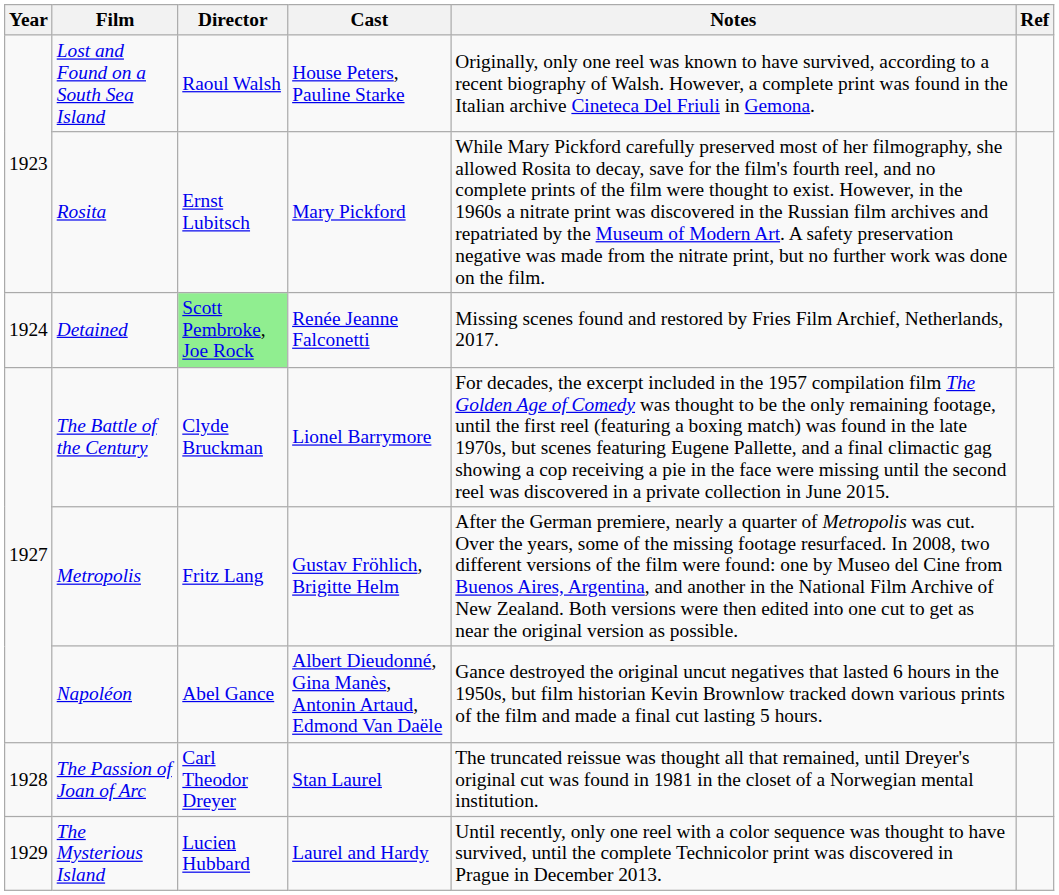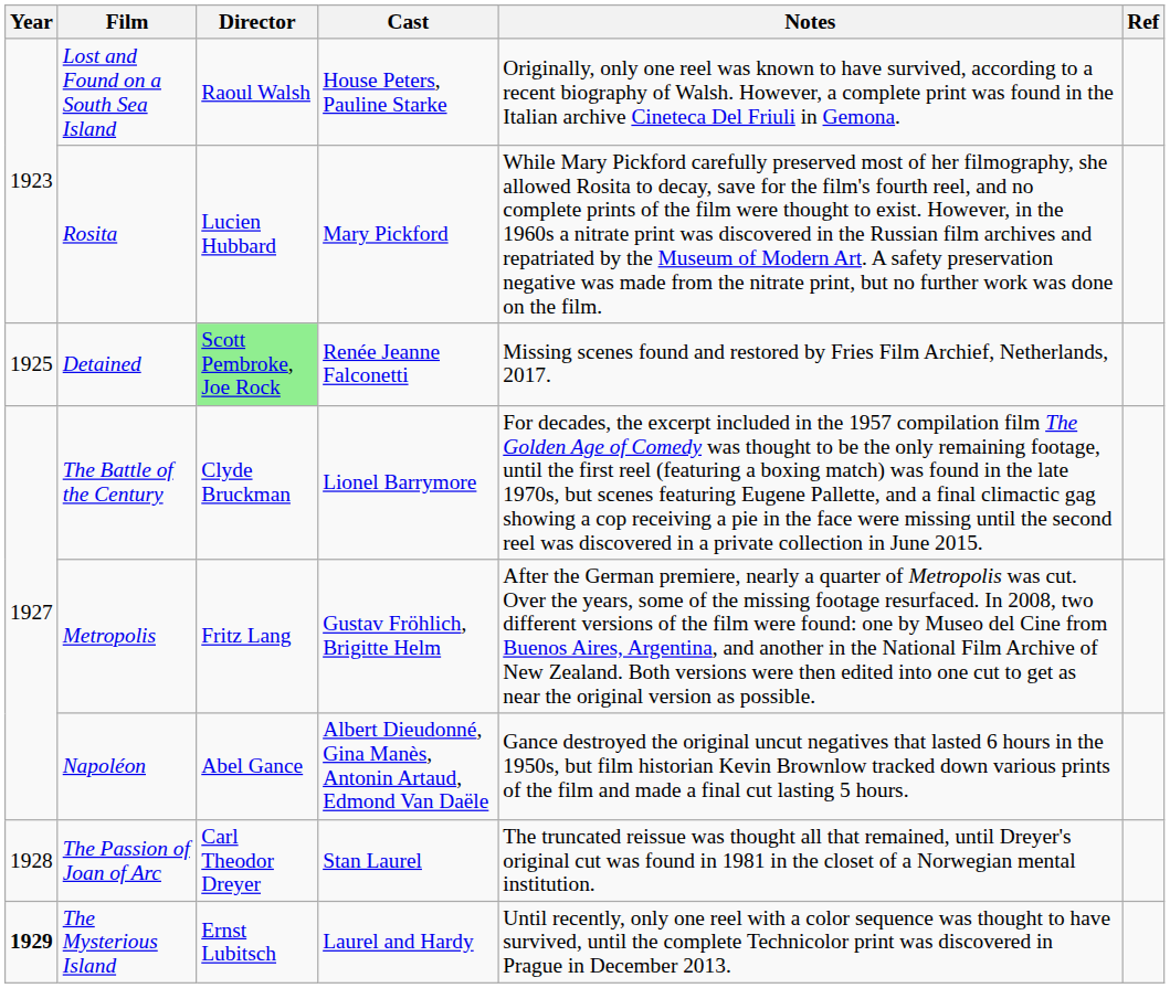 <table class="wikitable sortable">
 <tr>
 <th>Year</th>
 <th>Film</th>
 <th>Director</th>
 <th>Cast</th>
 <th>Notes</th>
 <th>Ref</th>
 </tr>
 <tr>
 <td rowspan="2">1923</td>
 <td><em><a href='#'>Lost and Found on a South Sea Island</a></em></td>
 <td><a href='#'>Raoul Walsh</a></td>
 <td><a href='#'>House Peters</a>, <a href='#'>Pauline Starke</a></td>
 <td>Originally, only one reel was known to have survived, according to a recent biography of Walsh. However, a complete print was found in the Italian archive <a href='#'>Cineteca Del Friuli</a> in <a href='#'>Gemona</a>.</td>
 <td></td>
 </tr>
 <tr>
 <td><em><a href='#'>Rosita</a></em></td>
-<td><a href='#'>Ernst Lubitsch</a></td>
+<td><a href='#'>Lucien Hubbard</a></td>
 <td><a href='#'>Mary Pickford</a></td>
 <td>While Mary Pickford carefully preserved most of her filmography, she allowed Rosita to decay, save for the film's fourth reel, and no complete prints of the film were thought to exist. However, in the 1960s a nitrate print was discovered in the Russian film archives and repatriated by the <a href='#'>Museum of Modern Art</a>. A safety preservation negative was made from the nitrate print, but no further work was done on the film.</td>
 <td></td>
 </tr>
 <tr>
-<td>1924</td>
+<td>1925</td>
 <td><em><a href='#'>Detained</a></em></td>
 <td style="background: lightgreen;"><a href='#'>Scott Pembroke</a>, <a href='#'>Joe Rock</a></td>
 <td><a href='#'>Renée Jeanne Falconetti</a></td>
 <td>Missing scenes found and restored by Fries Film Archief, Netherlands, 2017.</td>
 <td></td>
 </tr>
 <tr>
 <td rowspan="3">1927</td>
 <td><em><a href='#'>The Battle of the Century</a></em></td>
 <td><a href='#'>Clyde Bruckman</a></td>
 <td><a href='#'>Lionel Barrymore</a></td>
 <td>For decades, the excerpt included in the 1957 compilation film <em><a href='#'>The Golden Age of Comedy</a></em> was thought to be the only remaining footage, until the first reel (featuring a boxing match) was found in the late 1970s, but scenes featuring Eugene Pallette, and a final climactic gag showing a cop receiving a pie in the face were missing until the second reel was discovered in a private collection in June 2015.</td>
 <td></td>
 </tr>
 <tr>
 <td><em><a href='#'>Metropolis</a></em></td>
 <td><a href='#'>Fritz Lang</a></td>
 <td><a href='#'>Gustav Fröhlich</a>, <a href='#'>Brigitte Helm</a></td>
 <td>After the German premiere, nearly a quarter of <em>Metropolis</em> was cut. Over the years, some of the missing footage resurfaced. In 2008, two different versions of the film were found: one by Museo del Cine from <a href='#'>Buenos Aires, Argentina</a>, and another in the National Film Archive of New Zealand. Both versions were then edited into one cut to get as near the original version as possible.</td>
 <td></td>
 </tr>
 <tr>
 <td><em><a href='#'>Napoléon</a></em></td>
 <td><a href='#'>Abel Gance</a></td>
 <td><a href='#'>Albert Dieudonné</a>, <a href='#'>Gina Manès</a>, <a href='#'>Antonin Artaud</a>, <a href='#'>Edmond Van Daële</a></td>
 <td>Gance destroyed the original uncut negatives that lasted 6 hours in the 1950s, but film historian Kevin Brownlow tracked down various prints of the film and made a final cut lasting 5 hours.</td>
 <td></td>
 </tr>
 <tr>
 <td>1928</td>
 <td><em><a href='#'>The Passion of Joan of Arc</a></em></td>
 <td><a href='#'>Carl Theodor Dreyer</a></td>
 <td><a href='#'>Stan Laurel</a></td>
 <td>The truncated reissue was thought all that remained, until Dreyer's original cut was found in 1981 in the closet of a Norwegian mental institution.</td>
 <td></td>
 </tr>
 <tr>
-<td>1929</td>
+<td><strong>1929</strong></td>
 <td><em><a href='#'>The Mysterious Island</a></em></td>
-<td><a href='#'>Lucien Hubbard</a></td>
+<td><a href='#'>Ernst Lubitsch</a></td>
 <td><a href='#'>Laurel and Hardy</a></td>
 <td>Until recently, only one reel with a color sequence was thought to have survived, until the complete Technicolor print was discovered in Prague in December 2013.</td>
 <td></td>
 </tr>
 </table>
